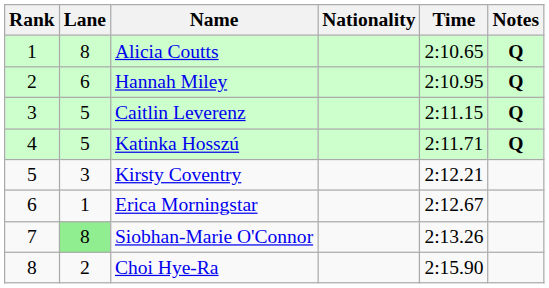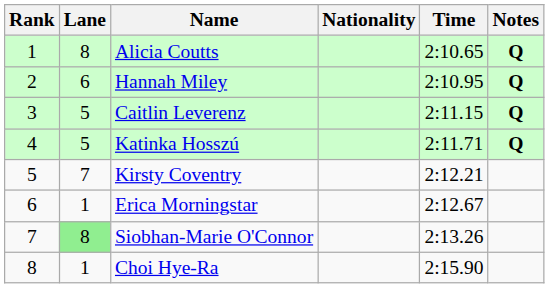 <table class="wikitable sortable" style="text-align:center">
 <tr>
 <th>Rank</th>
 <th>Lane</th>
 <th>Name</th>
 <th>Nationality</th>
 <th>Time</th>
 <th>Notes</th>
 </tr>
 <tr bgcolor=ccffcc>
 <td>1</td>
 <td>8</td>
 <td align=left><a href='#'>Alicia Coutts</a></td>
 <td align=left></td>
 <td>2:10.65</td>
 <td><strong>Q</strong></td>
 </tr>
 <tr bgcolor=ccffcc>
 <td>2</td>
 <td>6</td>
 <td align=left><a href='#'>Hannah Miley</a></td>
 <td align=left></td>
 <td>2:10.95</td>
 <td><strong>Q</strong></td>
 </tr>
 <tr bgcolor=ccffcc>
 <td>3</td>
 <td>5</td>
 <td align=left><a href='#'>Caitlin Leverenz</a></td>
 <td align=left></td>
 <td>2:11.15</td>
 <td><strong>Q</strong></td>
 </tr>
 <tr bgcolor=ccffcc>
 <td>4</td>
 <td>5</td>
 <td align=left><a href='#'>Katinka Hosszú</a></td>
 <td align=left></td>
 <td>2:11.71</td>
 <td><strong>Q</strong></td>
 </tr>
 <tr>
 <td>5</td>
-<td>3</td>
+<td>7</td>
 <td align=left><a href='#'>Kirsty Coventry</a></td>
 <td align=left></td>
 <td>2:12.21</td>
 <td></td>
 </tr>
 <tr>
 <td>6</td>
 <td>1</td>
 <td align=left><a href='#'>Erica Morningstar</a></td>
 <td align=left></td>
 <td>2:12.67</td>
 <td></td>
 </tr>
 <tr>
 <td>7</td>
 <td style="background: lightgreen;">8</td>
 <td align=left><a href='#'>Siobhan-Marie O'Connor</a></td>
 <td align=left></td>
 <td>2:13.26</td>
 <td></td>
 </tr>
 <tr>
 <td>8</td>
-<td>2</td>
+<td>1</td>
 <td align=left><a href='#'>Choi Hye-Ra</a></td>
 <td align=left></td>
 <td>2:15.90</td>
 <td></td>
 </tr>
 </table>
